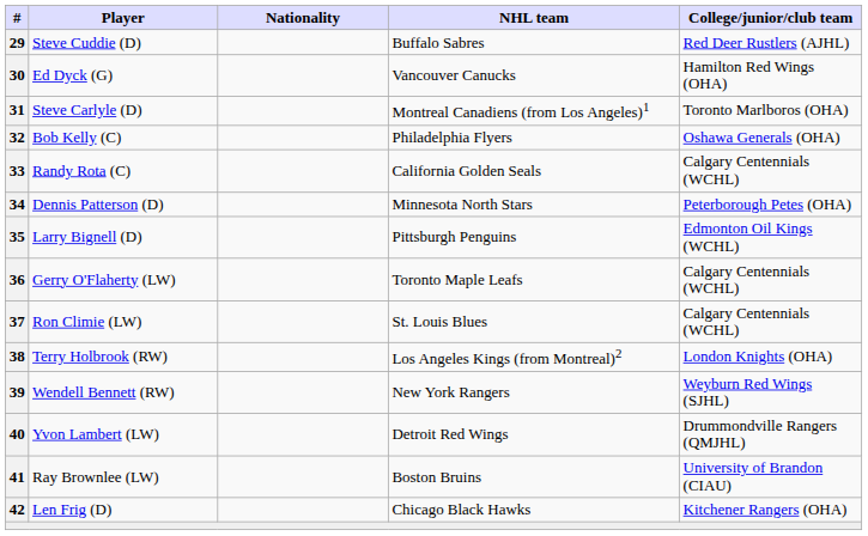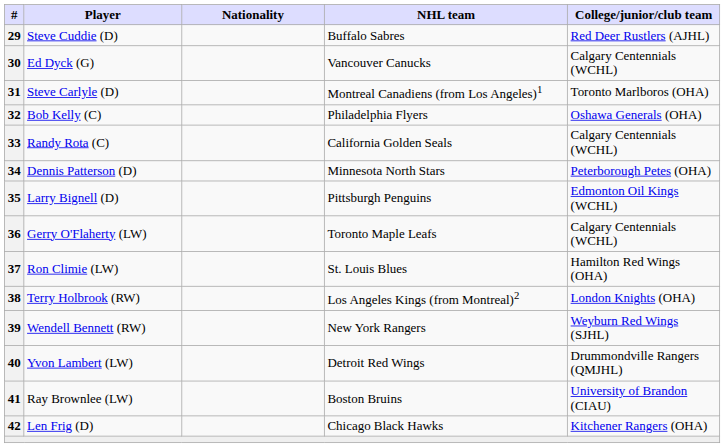 <table class="wikitable" style="width: 100%">
 <tr>
 <th style="background:#ddf; width:2.75%;">#</th>
 <th style="background:#ddf; width:22.0%;">Player</th>
 <th style="background:#ddf; width:20.0%;">Nationality</th>
 <th style="background:#ddf; width:34.0%;">NHL team</th>
 <th style="background:#ddf; width:100.0%;">College/junior/club team</th>
 </tr>
 <tr>
 <th>29</th>
 <td><a href='#'>Steve Cuddie</a> (D)</td>
 <td></td>
 <td>Buffalo Sabres</td>
 <td><a href='#'>Red Deer Rustlers</a> (AJHL)</td>
 </tr>
 <tr>
 <th>30</th>
 <td><a href='#'>Ed Dyck</a> (G)</td>
 <td></td>
 <td>Vancouver Canucks</td>
-<td>Hamilton Red Wings (OHA)</td>
+<td>Calgary Centennials (WCHL)</td>
 </tr>
 <tr>
 <th>31</th>
 <td><a href='#'>Steve Carlyle</a> (D)</td>
 <td></td>
 <td>Montreal Canadiens (from Los Angeles)<sup>1</sup></td>
 <td>Toronto Marlboros (OHA)</td>
 </tr>
 <tr>
 <th>32</th>
 <td><a href='#'>Bob Kelly</a> (C)</td>
 <td></td>
 <td>Philadelphia Flyers</td>
 <td><a href='#'>Oshawa Generals</a> (OHA)</td>
 </tr>
 <tr>
 <th>33</th>
 <td><a href='#'>Randy Rota</a> (C)</td>
 <td></td>
 <td>California Golden Seals</td>
 <td>Calgary Centennials (WCHL)</td>
 </tr>
 <tr>
 <th>34</th>
 <td><a href='#'>Dennis Patterson</a> (D)</td>
 <td></td>
 <td>Minnesota North Stars</td>
 <td><a href='#'>Peterborough Petes</a> (OHA)</td>
 </tr>
 <tr>
 <th>35</th>
 <td><a href='#'>Larry Bignell</a> (D)</td>
 <td></td>
 <td>Pittsburgh Penguins</td>
 <td><a href='#'>Edmonton Oil Kings</a> (WCHL)</td>
 </tr>
 <tr>
 <th>36</th>
 <td><a href='#'>Gerry O'Flaherty</a> (LW)</td>
 <td></td>
 <td>Toronto Maple Leafs</td>
 <td>Calgary Centennials (WCHL)</td>
 </tr>
 <tr>
 <th>37</th>
 <td><a href='#'>Ron Climie</a> (LW)</td>
 <td></td>
 <td>St. Louis Blues</td>
-<td>Calgary Centennials (WCHL)</td>
+<td>Hamilton Red Wings (OHA)</td>
 </tr>
 <tr>
 <th>38</th>
 <td><a href='#'>Terry Holbrook</a> (RW)</td>
 <td></td>
 <td>Los Angeles Kings (from Montreal)<sup>2</sup></td>
 <td><a href='#'>London Knights</a> (OHA)</td>
 </tr>
 <tr>
 <th>39</th>
 <td><a href='#'>Wendell Bennett</a> (RW)</td>
 <td></td>
 <td>New York Rangers</td>
 <td><a href='#'>Weyburn Red Wings</a> (SJHL)</td>
 </tr>
 <tr>
 <th>40</th>
 <td><a href='#'>Yvon Lambert</a> (LW)</td>
 <td></td>
 <td>Detroit Red Wings</td>
 <td>Drummondville Rangers (QMJHL)</td>
 </tr>
 <tr>
 <th>41</th>
 <td>Ray Brownlee (LW)</td>
 <td></td>
 <td>Boston Bruins</td>
 <td><a href='#'>University of Brandon</a> (CIAU)</td>
 </tr>
 <tr>
 <th>42</th>
 <td><a href='#'>Len Frig</a> (D)</td>
 <td></td>
 <td>Chicago Black Hawks</td>
 <td><a href='#'>Kitchener Rangers</a> (OHA)</td>
 </tr>
 <tr>
 <td align=center colspan="6" bgcolor="#efefef"></td>
 </tr>
 </table>
